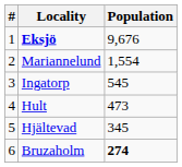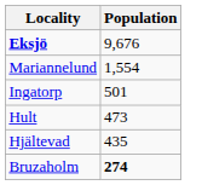 <table class="wikitable">
 <tr>
-<th>#</th>
 <th>Locality</th>
 <th>Population</th>
 </tr>
 <tr>
-<td>1</td>
 <td><strong><a href='#'>Eksjö</a></strong></td>
 <td>9,676</td>
 </tr>
 <tr>
-<td>2</td>
 <td><a href='#'>Mariannelund</a></td>
 <td>1,554</td>
 </tr>
 <tr>
-<td>3</td>
 <td><a href='#'>Ingatorp</a></td>
-<td>545</td>
+<td>501</td>
 </tr>
 <tr>
-<td>4</td>
 <td><a href='#'>Hult</a></td>
 <td>473</td>
 </tr>
 <tr>
-<td>5</td>
 <td><a href='#'>Hjältevad</a></td>
-<td>345</td>
+<td>435</td>
 </tr>
 <tr>
-<td>6</td>
 <td><a href='#'>Bruzaholm</a></td>
 <td><strong>274</strong></td>
 </tr>
 </table>
